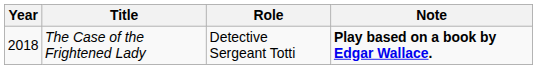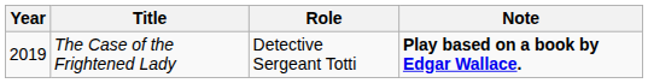 <table class="wikitable sortable">
 <tr>
 <th>Year</th>
 <th>Title</th>
 <th>Role</th>
 <th class="unsortable">Note</th>
 </tr>
 <tr>
-<td>2018</td>
+<td>2019</td>
 <td><em>The Case of the Frightened Lady </em></td>
 <td>Detective Sergeant Totti</td>
 <td><strong>Play based on a book by <a href='#'>Edgar Wallace</a>.</strong></td>
 </tr>
 </table>
